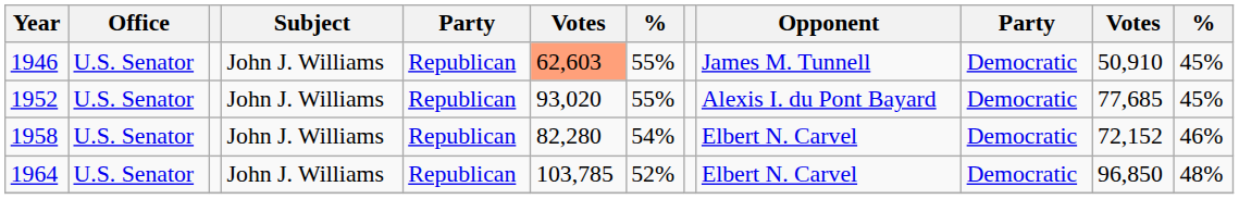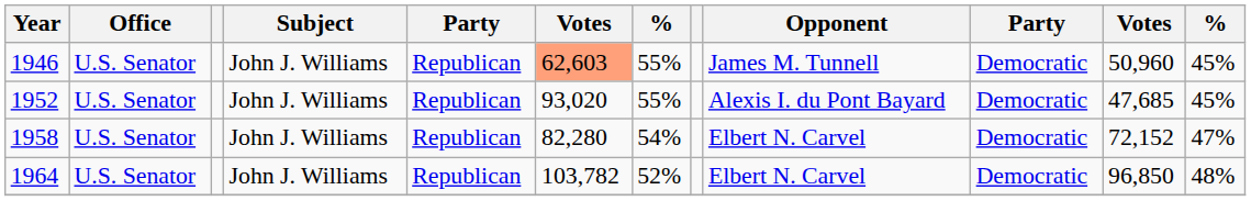 <table class=wikitable style="width: 94%" style="text-align: center;" align="center">
 <tr>
 <th>Year</th>
 <th>Office</th>
 <th></th>
 <th>Subject</th>
 <th>Party</th>
 <th>Votes</th>
 <th>%</th>
 <th></th>
 <th>Opponent</th>
 <th>Party</th>
 <th>Votes</th>
 <th>%</th>
 </tr>
 <tr>
 <td><a href='#'>1946</a></td>
 <td><a href='#'>U.S. Senator</a></td>
 <td></td>
 <td>John J. Williams</td>
 <td><a href='#'>Republican</a></td>
 <td style="background: lightsalmon;">62,603</td>
 <td>55%</td>
 <td></td>
 <td><a href='#'>James M. Tunnell</a></td>
 <td><a href='#'>Democratic</a></td>
-<td>50,910</td>
+<td>50,960</td>
 <td>45%</td>
 </tr>
 <tr>
 <td><a href='#'>1952</a></td>
 <td><a href='#'>U.S. Senator</a></td>
 <td></td>
 <td>John J. Williams</td>
 <td><a href='#'>Republican</a></td>
 <td>93,020</td>
 <td>55%</td>
 <td></td>
 <td><a href='#'>Alexis I. du Pont Bayard</a></td>
 <td><a href='#'>Democratic</a></td>
-<td>77,685</td>
+<td>47,685</td>
 <td>45%</td>
 </tr>
 <tr>
 <td><a href='#'>1958</a></td>
 <td><a href='#'>U.S. Senator</a></td>
 <td></td>
 <td>John J. Williams</td>
 <td><a href='#'>Republican</a></td>
 <td>82,280</td>
 <td>54%</td>
 <td></td>
 <td><a href='#'>Elbert N. Carvel</a></td>
 <td><a href='#'>Democratic</a></td>
 <td>72,152</td>
-<td>46%</td>
+<td>47%</td>
 </tr>
 <tr>
 <td><a href='#'>1964</a></td>
 <td><a href='#'>U.S. Senator</a></td>
 <td></td>
 <td>John J. Williams</td>
 <td><a href='#'>Republican</a></td>
-<td>103,785</td>
+<td>103,782</td>
 <td>52%</td>
 <td></td>
 <td><a href='#'>Elbert N. Carvel</a></td>
 <td><a href='#'>Democratic</a></td>
 <td>96,850</td>
 <td>48%</td>
 </tr>
 <tr>
 </tr>
 </table>
